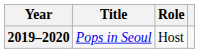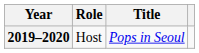 <table class="wikitable plainrowheaders">
 <tr>
 <th scope="col">Year</th>
+<th scope="col">Role</th>
 <th scope="col">Title</th>
-<th scope="col">Role</th>
 <th scope="col"></th>
 </tr>
 <tr>
 <th scope="row">2019–2020</th>
+<td>Host</td>
 <td><em><a href='#'>Pops in Seoul</a></em></td>
-<td>Host</td>
 <td style="text-align:center"></td>
 </tr>
 </table>
